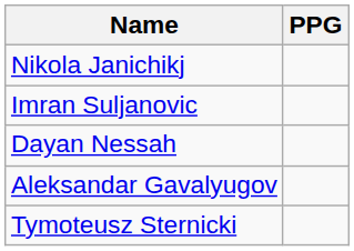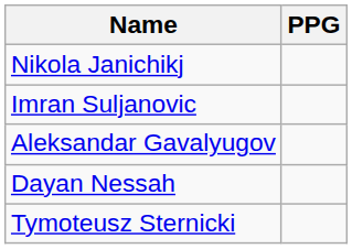 <table class=wikitable>
 <tr>
 <th>Name</th>
 <th>PPG</th>
 </tr>
 <tr>
 <td> <a href='#'>Nikola Janichikj</a></td>
 <td></td>
 </tr>
 <tr>
 <td> <a href='#'>Imran Suljanovic</a></td>
 <td></td>
 </tr>
 <tr>
-<td> <a href='#'>Dayan Nessah</a></td>
+<td> <a href='#'>Aleksandar Gavalyugov</a></td>
 <td></td>
 </tr>
 <tr>
-<td> <a href='#'>Aleksandar Gavalyugov</a></td>
+<td> <a href='#'>Dayan Nessah</a></td>
 <td></td>
 </tr>
 <tr>
 <td> <a href='#'>Tymoteusz Sternicki</a></td>
 <td></td>
 </tr>
 </table>
